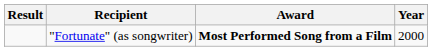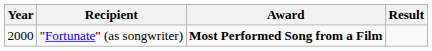 <table class="wikitable">
 <tr>
-<th>Result</th>
+<th>Year</th>
 <th>Recipient</th>
 <th>Award</th>
-<th>Year</th>
+<th>Result</th>
 </tr>
 <tr>
-<td></td>
+<td>2000</td>
 <td>"<a href='#'>Fortunate</a>" (as songwriter)</td>
 <td><strong>Most Performed Song from a Film</strong></td>
-<td>2000</td>
+<td></td>
 </tr>
 </table>
